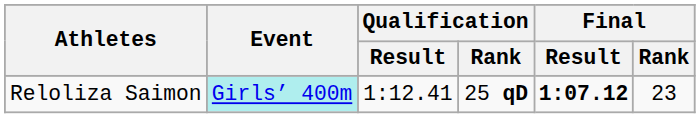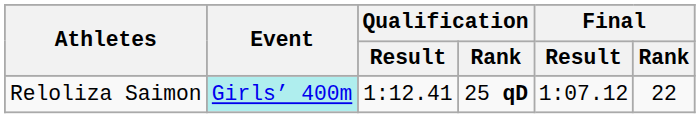 <table class="wikitable" border="1" style="font-size:90%">
 <tr>
 <th rowspan=2>Athletes</th>
 <th rowspan=2>Event</th>
 <th colspan=2>Qualification</th>
 <th colspan=2>Final</th>
 </tr>
 <tr>
 <th>Result</th>
 <th>Rank</th>
 <th>Result</th>
 <th>Rank</th>
 </tr>
 <tr>
 <td>Reloliza Saimon</td>
 <td style="background: paleturquoise;"><a href='#'>Girls’ 400m</a></td>
 <td align=center>1:12.41</td>
 <td align=center>25 <strong>qD</strong></td>
-<td align=center><strong>1:07.12</strong></td>
-<td align=center>23</td>
+<td align=center>1:07.12</td>
+<td align=center>22</td>
 </tr>
 </table>
